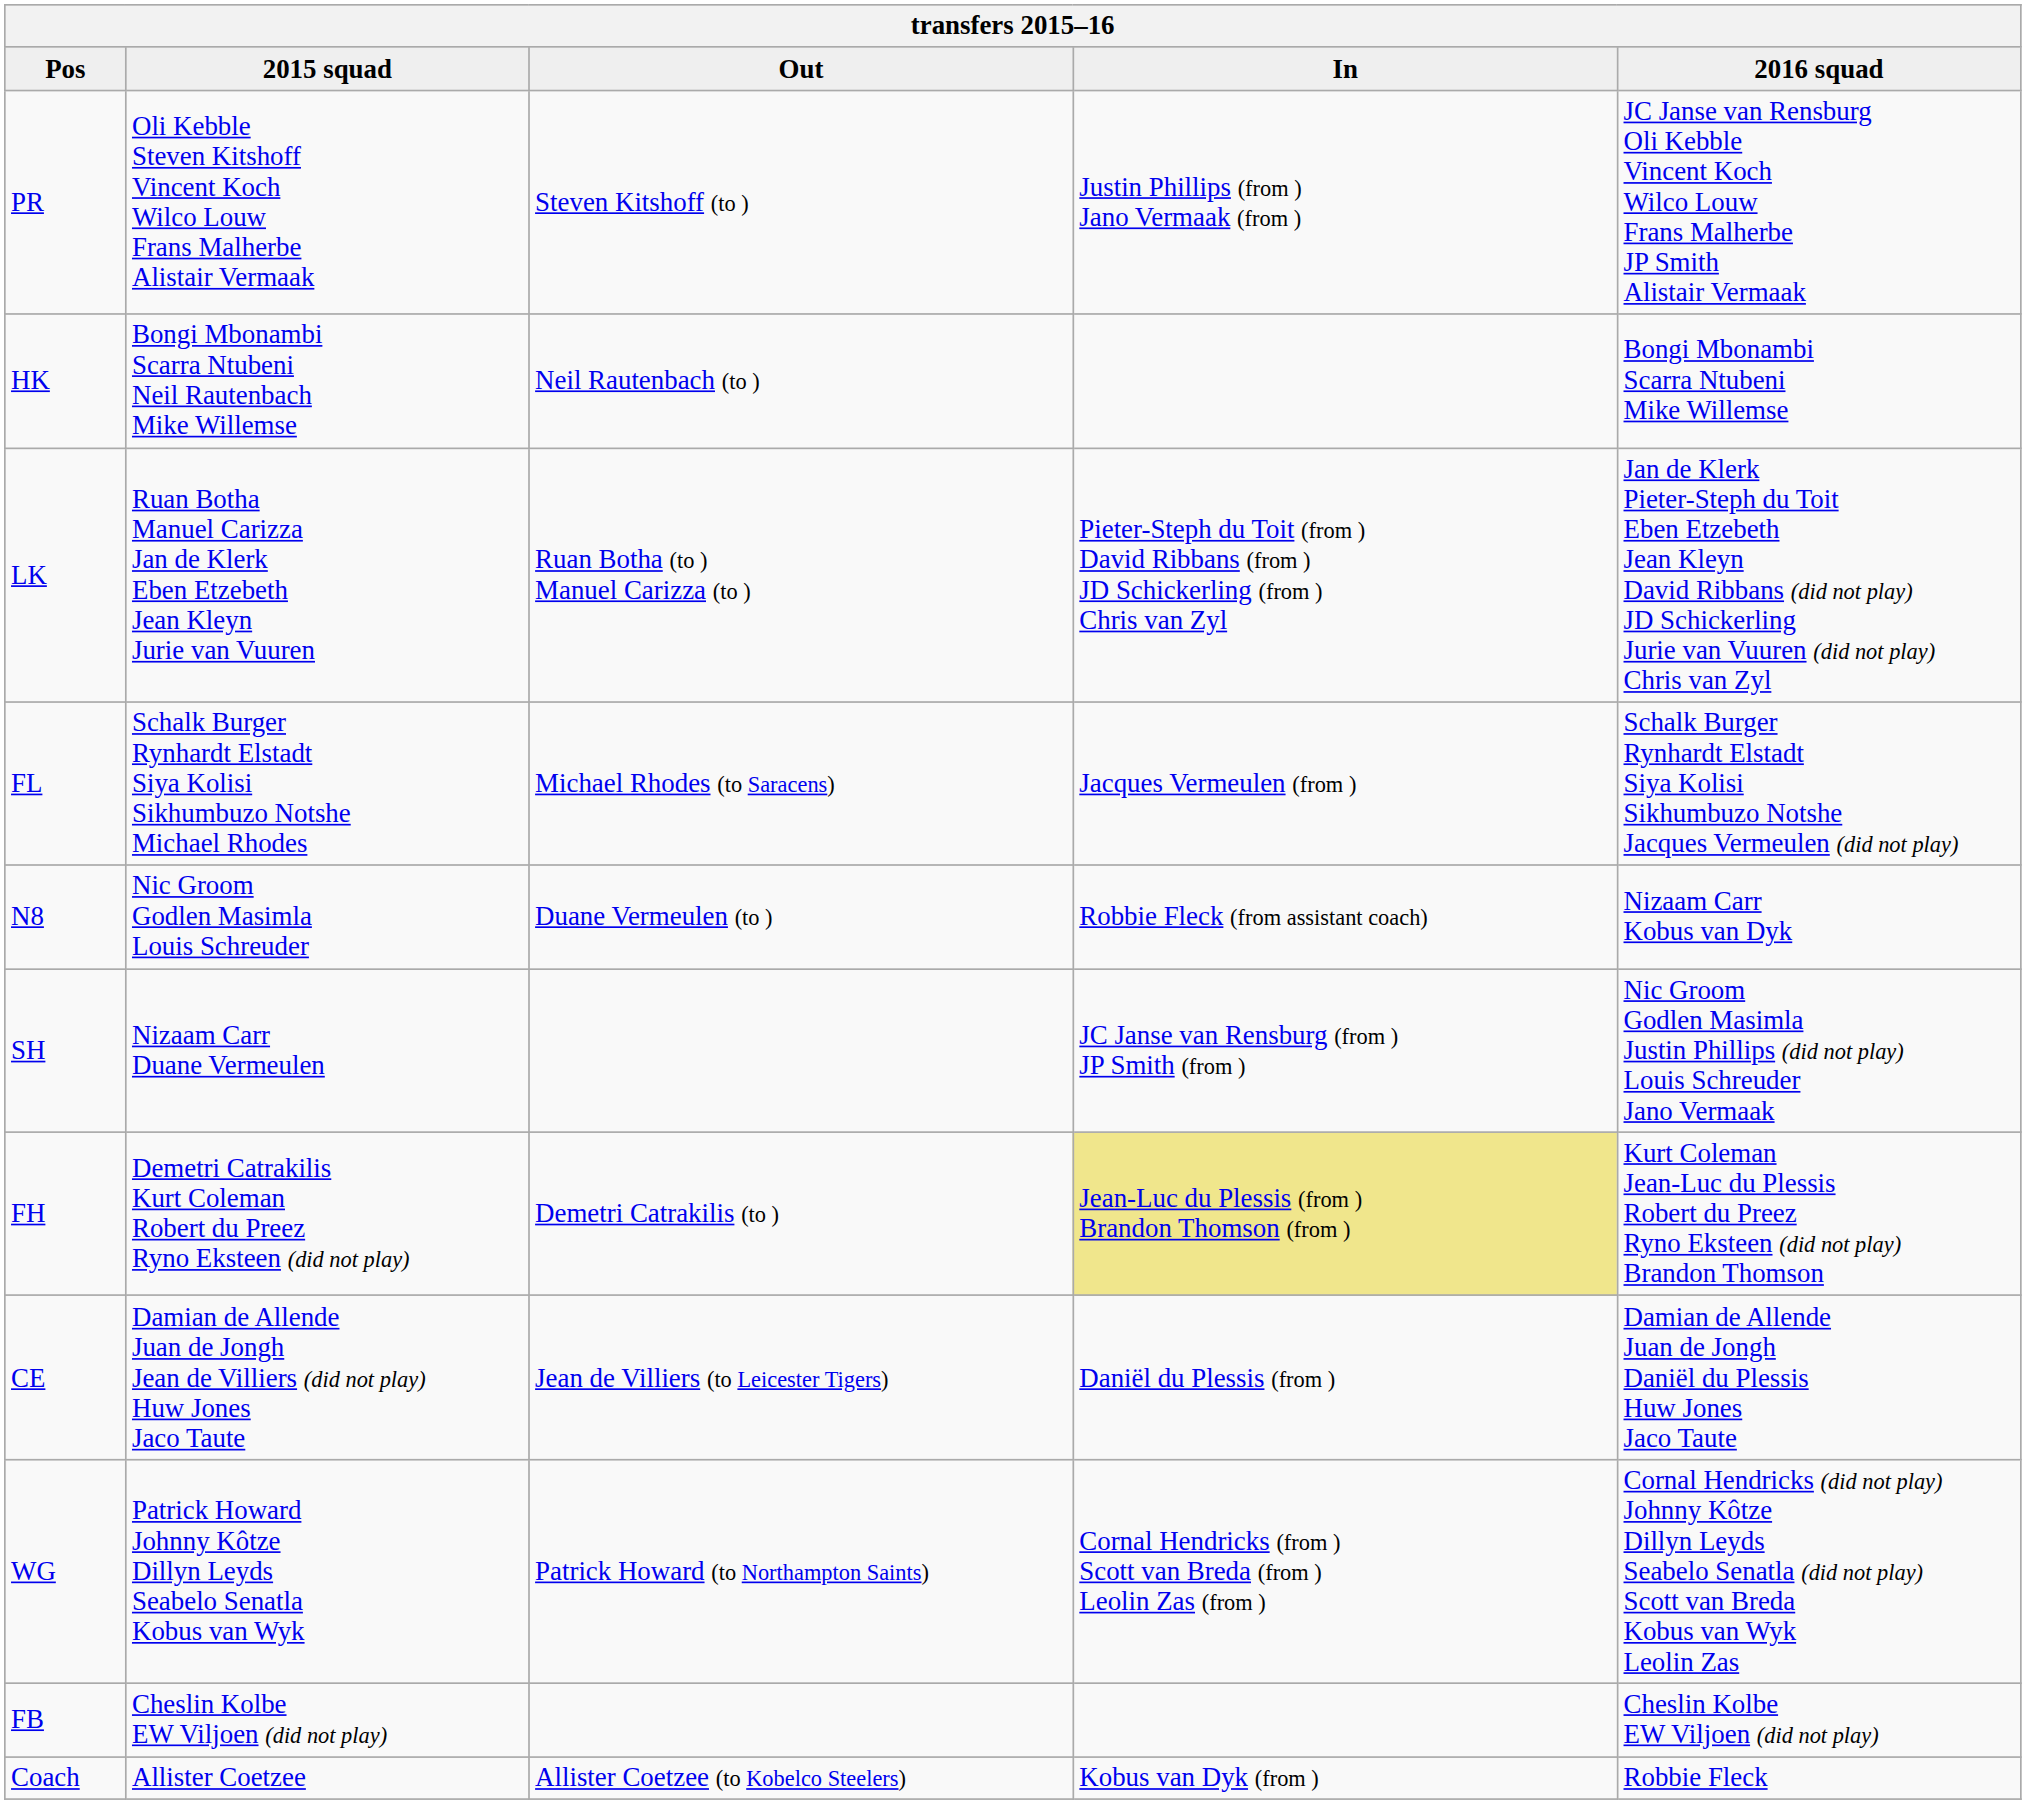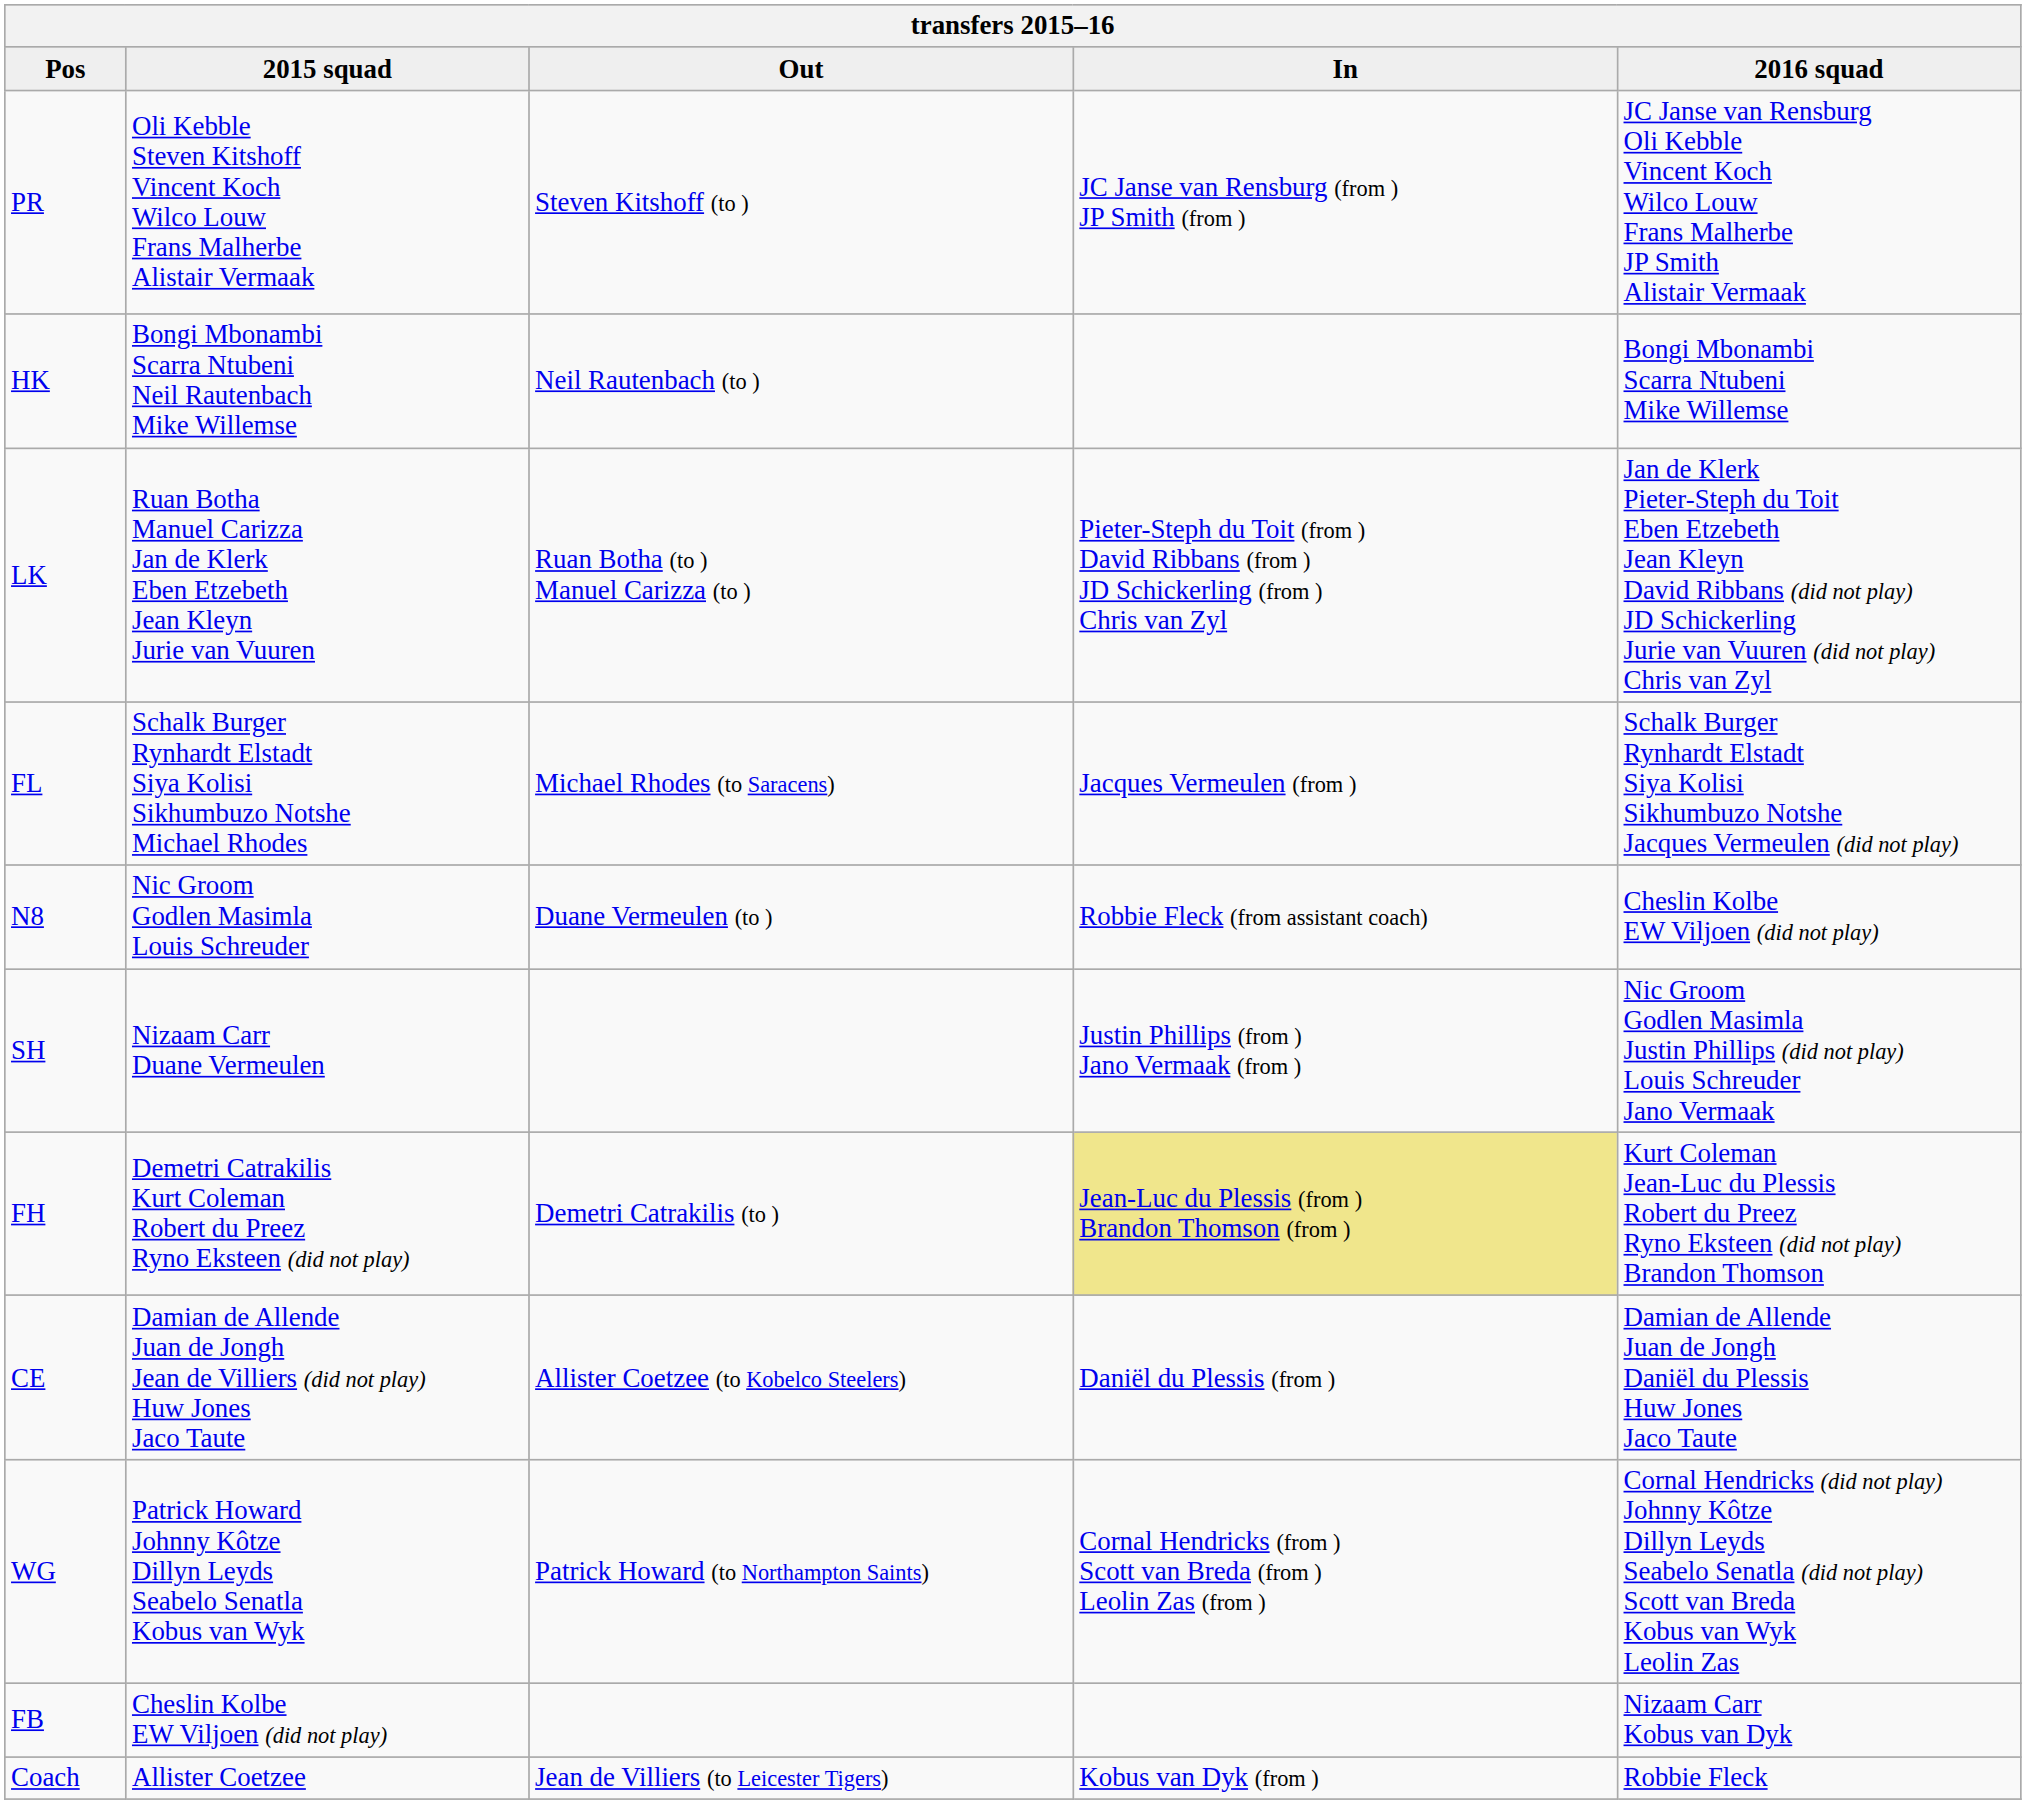 <table class="wikitable" style="text-align: left; width:95%">
 <tr>
 <th colspan="100%" style="text-align:center;"><strong> transfers 2015–16</strong></th>
 </tr>
 <tr>
 <th style="background:#efefef; width:6%;">Pos</th>
 <th style="background:#efefef; width:20%;">2015 squad</th>
 <th style="background:#efefef; width:27%;">Out</th>
 <th style="background:#efefef; width:27%;">In</th>
 <th style="background:#efefef; width:20%;">2016 squad</th>
 </tr>
 <tr>
 <td><a href='#'>PR</a></td>
 <td> <a href='#'>Oli Kebble</a><br><a href='#'>Steven Kitshoff</a><br><a href='#'>Vincent Koch</a><br><a href='#'>Wilco Louw</a><br><a href='#'>Frans Malherbe</a><br><a href='#'>Alistair Vermaak</a></td>
 <td>  <a href='#'>Steven Kitshoff</a> <small>(to )</small></td>
-<td>  <a href='#'>Justin Phillips</a> <small>(from )</small><br> <a href='#'>Jano Vermaak</a> <small>(from )</small></td>
+<td>  <a href='#'>JC Janse van Rensburg</a> <small>(from )</small><br> <a href='#'>JP Smith</a> <small>(from )</small></td>
 <td> <a href='#'>JC Janse van Rensburg</a><br><a href='#'>Oli Kebble</a><br><a href='#'>Vincent Koch</a><br><a href='#'>Wilco Louw</a><br><a href='#'>Frans Malherbe</a><br><a href='#'>JP Smith</a><br><a href='#'>Alistair Vermaak</a></td>
 </tr>
 <tr>
 <td><a href='#'>HK</a></td>
 <td> <a href='#'>Bongi Mbonambi</a><br><a href='#'>Scarra Ntubeni</a><br><a href='#'>Neil Rautenbach</a><br><a href='#'>Mike Willemse</a></td>
 <td>  <a href='#'>Neil Rautenbach</a> <small>(to )</small></td>
 <td></td>
 <td> <a href='#'>Bongi Mbonambi</a><br><a href='#'>Scarra Ntubeni</a><br><a href='#'>Mike Willemse</a></td>
 </tr>
 <tr>
 <td><a href='#'>LK</a></td>
 <td> <a href='#'>Ruan Botha</a><br><a href='#'>Manuel Carizza</a><br><a href='#'>Jan de Klerk</a><br><a href='#'>Eben Etzebeth</a><br><a href='#'>Jean Kleyn</a><br><a href='#'>Jurie van Vuuren</a></td>
 <td>  <a href='#'>Ruan Botha</a> <small>(to )</small><br> <a href='#'>Manuel Carizza</a> <small>(to )</small></td>
 <td>  <a href='#'>Pieter-Steph du Toit</a> <small>(from )</small><br> <a href='#'>David Ribbans</a> <small>(from )</small><br> <a href='#'>JD Schickerling</a> <small>(from )</small><br><a href='#'>Chris van Zyl</a></td>
 <td> <a href='#'>Jan de Klerk</a><br><a href='#'>Pieter-Steph du Toit</a><br><a href='#'>Eben Etzebeth</a><br><a href='#'>Jean Kleyn</a><br><a href='#'>David Ribbans</a> <small><em>(did not play)</em></small><br><a href='#'>JD Schickerling</a><br><a href='#'>Jurie van Vuuren</a> <small><em>(did not play)</em></small><br><a href='#'>Chris van Zyl</a></td>
 </tr>
 <tr>
 <td><a href='#'>FL</a></td>
 <td> <a href='#'>Schalk Burger</a><br><a href='#'>Rynhardt Elstadt</a><br><a href='#'>Siya Kolisi</a><br><a href='#'>Sikhumbuzo Notshe</a><br><a href='#'>Michael Rhodes</a></td>
 <td>  <a href='#'>Michael Rhodes</a> <small>(to  <a href='#'>Saracens</a>)</small></td>
 <td>  <a href='#'>Jacques Vermeulen</a> <small>(from )</small></td>
 <td> <a href='#'>Schalk Burger</a><br><a href='#'>Rynhardt Elstadt</a><br><a href='#'>Siya Kolisi</a><br><a href='#'>Sikhumbuzo Notshe</a><br><a href='#'>Jacques Vermeulen</a> <small><em>(did not play)</em></small></td>
 </tr>
 <tr>
 <td><a href='#'>N8</a></td>
 <td> <a href='#'>Nic Groom</a><br><a href='#'>Godlen Masimla</a><br><a href='#'>Louis Schreuder</a></td>
 <td>  <a href='#'>Duane Vermeulen</a> <small>(to )</small></td>
 <td>  <a href='#'>Robbie Fleck</a> <small>(from assistant coach)</small></td>
-<td> <a href='#'>Nizaam Carr</a> <br> <a href='#'>Kobus van Dyk</a></td>
+<td> <a href='#'>Cheslin Kolbe</a><br><a href='#'>EW Viljoen</a> <small><em>(did not play)</em></small></td>
 </tr>
 <tr>
 <td><a href='#'>SH</a></td>
 <td> <a href='#'>Nizaam Carr</a><br><a href='#'>Duane Vermeulen</a></td>
 <td></td>
-<td>  <a href='#'>JC Janse van Rensburg</a> <small>(from )</small><br> <a href='#'>JP Smith</a> <small>(from )</small></td>
+<td>  <a href='#'>Justin Phillips</a> <small>(from )</small><br> <a href='#'>Jano Vermaak</a> <small>(from )</small></td>
 <td> <a href='#'>Nic Groom</a><br><a href='#'>Godlen Masimla</a><br><a href='#'>Justin Phillips</a> <small><em>(did not play)</em></small><br><a href='#'>Louis Schreuder</a><br><a href='#'>Jano Vermaak</a></td>
 </tr>
 <tr>
 <td><a href='#'>FH</a></td>
 <td> <a href='#'>Demetri Catrakilis</a><br><a href='#'>Kurt Coleman</a><br><a href='#'>Robert du Preez</a><br><a href='#'>Ryno Eksteen</a> <small><em>(did not play)</em></small></td>
 <td>  <a href='#'>Demetri Catrakilis</a> <small>(to )</small></td>
 <td style="background: khaki;">  <a href='#'>Jean-Luc du Plessis</a> <small>(from )</small> <br>  <a href='#'>Brandon Thomson</a> <small>(from )</small></td>
 <td> <a href='#'>Kurt Coleman</a><br><a href='#'>Jean-Luc du Plessis</a><br><a href='#'>Robert du Preez</a><br><a href='#'>Ryno Eksteen</a> <small><em>(did not play)</em></small><br><a href='#'>Brandon Thomson</a></td>
 </tr>
 <tr>
 <td><a href='#'>CE</a></td>
 <td> <a href='#'>Damian de Allende</a><br><a href='#'>Juan de Jongh</a><br><a href='#'>Jean de Villiers</a> <small><em>(did not play)</em></small><br><a href='#'>Huw Jones</a><br><a href='#'>Jaco Taute</a></td>
-<td>  <a href='#'>Jean de Villiers</a> <small>(to  <a href='#'>Leicester Tigers</a>)</small></td>
+<td>  <a href='#'>Allister Coetzee</a> <small>(to  <a href='#'>Kobelco Steelers</a>)</small></td>
 <td>  <a href='#'>Daniël du Plessis</a> <small>(from )</small></td>
 <td> <a href='#'>Damian de Allende</a><br><a href='#'>Juan de Jongh</a><br><a href='#'>Daniël du Plessis</a><br><a href='#'>Huw Jones</a><br><a href='#'>Jaco Taute</a></td>
 </tr>
 <tr>
 <td><a href='#'>WG</a></td>
 <td> <a href='#'>Patrick Howard</a><br><a href='#'>Johnny Kôtze</a><br><a href='#'>Dillyn Leyds</a><br><a href='#'>Seabelo Senatla</a><br><a href='#'>Kobus van Wyk</a></td>
 <td>  <a href='#'>Patrick Howard</a> <small>(to  <a href='#'>Northampton Saints</a>)</small></td>
 <td>  <a href='#'>Cornal Hendricks</a> <small>(from )</small><br> <a href='#'>Scott van Breda</a> <small>(from )</small><br> <a href='#'>Leolin Zas</a> <small>(from )</small></td>
 <td> <a href='#'>Cornal Hendricks</a> <small><em>(did not play)</em></small><br><a href='#'>Johnny Kôtze</a><br><a href='#'>Dillyn Leyds</a><br><a href='#'>Seabelo Senatla</a> <small><em>(did not play)</em></small><br><a href='#'>Scott van Breda</a><br><a href='#'>Kobus van Wyk</a><br><a href='#'>Leolin Zas</a></td>
 </tr>
 <tr>
 <td><a href='#'>FB</a></td>
 <td> <a href='#'>Cheslin Kolbe</a><br><a href='#'>EW Viljoen</a> <small><em>(did not play)</em></small></td>
 <td></td>
 <td></td>
-<td> <a href='#'>Cheslin Kolbe</a><br><a href='#'>EW Viljoen</a> <small><em>(did not play)</em></small></td>
+<td> <a href='#'>Nizaam Carr</a> <br> <a href='#'>Kobus van Dyk</a></td>
 </tr>
 <tr>
 <td><a href='#'>Coach</a></td>
 <td> <a href='#'>Allister Coetzee</a></td>
-<td>  <a href='#'>Allister Coetzee</a> <small>(to  <a href='#'>Kobelco Steelers</a>)</small></td>
+<td>  <a href='#'>Jean de Villiers</a> <small>(to  <a href='#'>Leicester Tigers</a>)</small></td>
 <td>  <a href='#'>Kobus van Dyk</a> <small>(from )</small></td>
 <td> <a href='#'>Robbie Fleck</a></td>
 </tr>
 </table>
